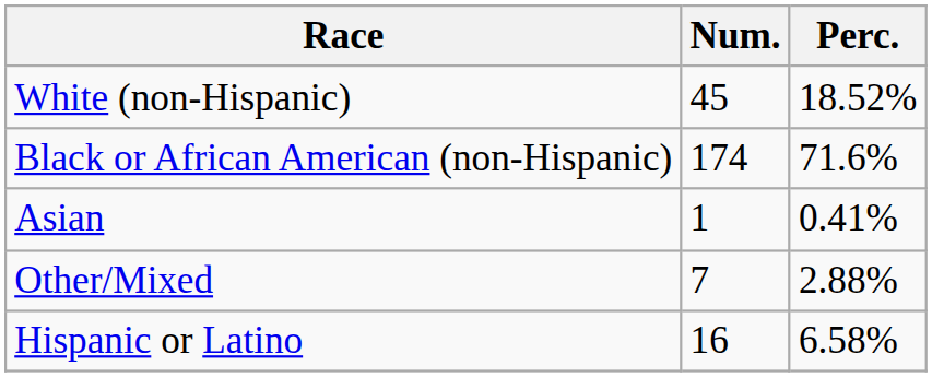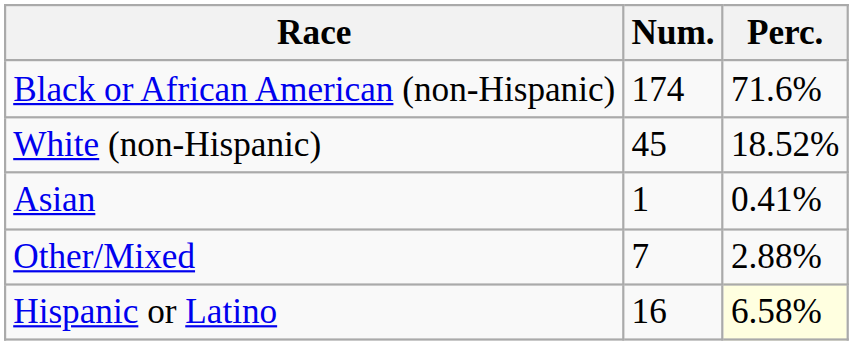 <table class="wikitable">
 <tr>
 <th>Race</th>
 <th>Num.</th>
 <th>Perc.</th>
 </tr>
 <tr>
+<td><a href='#'>Black or African American</a> (non-Hispanic)</td>
+<td>174</td>
+<td>71.6%</td>
+</tr>
+<tr>
 <td><a href='#'>White</a> (non-Hispanic)</td>
 <td>45</td>
 <td>18.52%</td>
-</tr>
-<tr>
-<td><a href='#'>Black or African American</a> (non-Hispanic)</td>
-<td>174</td>
-<td>71.6%</td>
 </tr>
 <tr>
 <td><a href='#'>Asian</a></td>
 <td>1</td>
 <td>0.41%</td>
 </tr>
 <tr>
 <td><a href='#'>Other/Mixed</a></td>
 <td>7</td>
 <td>2.88%</td>
 </tr>
 <tr>
 <td><a href='#'>Hispanic</a> or <a href='#'>Latino</a></td>
 <td>16</td>
-<td>6.58%</td>
+<td style="background: lightyellow;">6.58%</td>
 </tr>
 </table>
